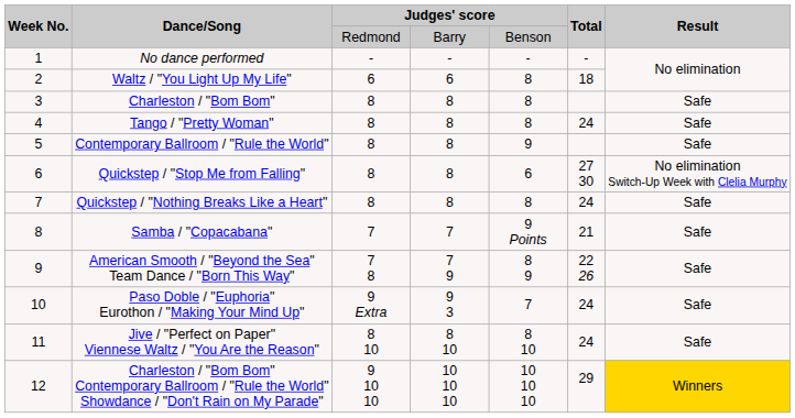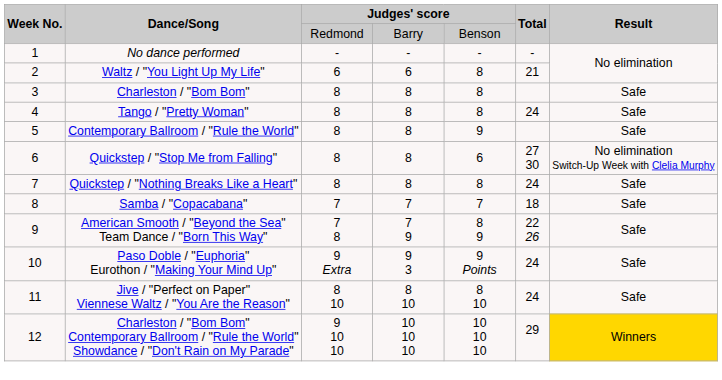 <table class="wikitable collapsible">
 <tr>
 <th rowspan="2" style="background:#ccc; text-align:Center;"><strong>Week No.</strong></th>
 <th rowspan="2" style="background:#ccc; text-align:Center;"><strong>Dance/Song</strong></th>
 <th colspan="3" style="background:#ccc; text-align:Center;"><strong>Judges' score</strong></th>
 <th rowspan="2" style="background:#ccc; text-align:Center;"><strong>Total</strong></th>
 <th rowspan="2" style="background:#ccc; text-align:Center;"><strong>Result</strong></th>
 </tr>
 <tr style="text-align:center; background:#ccc;">
 <td style="width:10%; ">Redmond</td>
 <td style="width:10%; ">Barry</td>
 <td style="width:10%; ">Benson</td>
 </tr>
 <tr style="text-align:center; background:#faf6f6;">
 <td>1</td>
 <td><em>No dance performed</em></td>
 <td>-</td>
 <td>-</td>
 <td>-</td>
 <td>-</td>
 <td rowspan="2">No elimination</td>
 </tr>
 <tr style="text-align:center; background:#faf6f6;">
 <td>2</td>
 <td><a href='#'>Waltz</a> / "<a href='#'>You Light Up My Life</a>"</td>
 <td>6</td>
 <td>6</td>
 <td>8</td>
-<td>18</td>
+<td>21</td>
 </tr>
 <tr style="text-align:center; background:#faf6f6;">
 <td>3</td>
 <td><a href='#'>Charleston</a> / "<a href='#'>Bom Bom</a>"</td>
 <td>8</td>
 <td>8</td>
 <td>8</td>
 <td></td>
 <td>Safe</td>
 </tr>
 <tr style="text-align:center; background:#faf6f6;">
 <td>4</td>
 <td><a href='#'>Tango</a> / "<a href='#'>Pretty Woman</a>"</td>
 <td>8</td>
 <td>8</td>
 <td>8</td>
 <td>24</td>
 <td>Safe</td>
 </tr>
 <tr style="text-align:center; background:#faf6f6;">
 <td>5</td>
 <td><a href='#'>Contemporary Ballroom</a> / "<a href='#'>Rule the World</a>"</td>
 <td>8</td>
 <td>8</td>
 <td>9</td>
 <td></td>
 <td>Safe</td>
 </tr>
 <tr style="text-align:center; background:#faf6f6;">
 <td>6</td>
 <td><a href='#'>Quickstep</a> / "<a href='#'>Stop Me from Falling</a>"</td>
 <td>8</td>
 <td>8</td>
 <td>6</td>
 <td>27<br>30</td>
 <td>No elimination<br><small>Switch-Up Week with <a href='#'>Clelia Murphy</a></small></td>
 </tr>
 <tr style="text-align:center; background:#faf6f6;">
 <td>7</td>
 <td><a href='#'>Quickstep</a> / "<a href='#'>Nothing Breaks Like a Heart</a>"</td>
 <td>8</td>
 <td>8</td>
 <td>8</td>
 <td>24</td>
 <td>Safe</td>
 </tr>
 <tr style="text-align:center; background:#faf6f6">
 <td>8</td>
 <td><a href='#'>Samba</a> / "<a href='#'>Copacabana</a>"</td>
 <td>7</td>
 <td>7</td>
-<td>9<br><em>Points</em></td>
-<td>21</td>
+<td>7</td>
+<td>18</td>
 <td>Safe</td>
 </tr>
 <tr style="text-align:center; background:#faf6f6">
 <td>9</td>
 <td><a href='#'>American Smooth</a> / "<a href='#'>Beyond the Sea</a>"<br>Team Dance / "<a href='#'>Born This Way</a>"</td>
 <td>7<br>8</td>
 <td>7<br>9</td>
 <td>8<br>9</td>
 <td>22<br><span><em>26</em></span></td>
 <td>Safe</td>
 </tr>
 <tr style="text-align:center; background:#faf6f6">
 <td>10</td>
 <td><a href='#'>Paso Doble</a> / "<a href='#'>Euphoria</a>"<br>Eurothon / "<a href='#'>Making Your Mind Up</a>"</td>
 <td>9<br><em>Extra</em></td>
 <td>9<br>3</td>
-<td>7</td>
+<td>9<br><em>Points</em></td>
 <td>24</td>
 <td>Safe</td>
 </tr>
 <tr style="text-align:center; background:#faf6f6">
 <td>11</td>
 <td><a href='#'>Jive</a> / "Perfect on Paper"<br><a href='#'>Viennese Waltz</a> / "<a href='#'>You Are the Reason</a>"</td>
 <td>8<br>10</td>
 <td>8<br>10</td>
 <td>8<br>10</td>
 <td>24<br><span></span></td>
 <td>Safe</td>
 </tr>
 <tr style="text-align:center; background:#faf6f6">
 <td>12</td>
 <td><a href='#'>Charleston</a> / "<a href='#'>Bom Bom</a>"<br><a href='#'>Contemporary Ballroom</a> / "<a href='#'>Rule the World</a>"<br><a href='#'>Showdance</a> / "<a href='#'>Don't Rain on My Parade</a>"</td>
 <td>9<br>10<br>10</td>
 <td>10<br>10<br>10</td>
 <td>10<br>10<br>10</td>
 <td>29<br><span></span><br><span></span></td>
 <td rowspan="3" style="background:gold;">Winners</td>
 </tr>
 </table>
